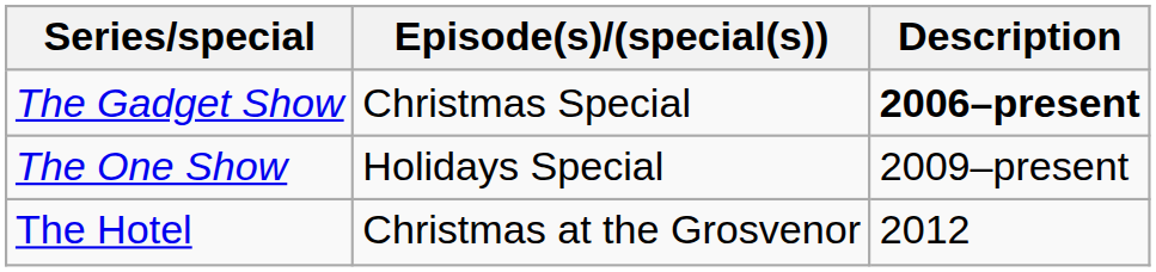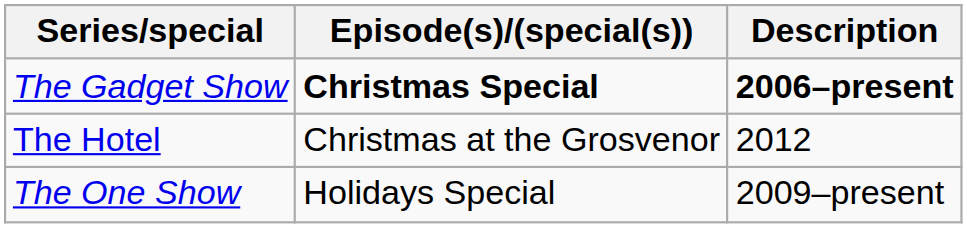 <table class="wikitable sortable">
 <tr>
 <th>Series/special</th>
 <th>Episode(s)/(special(s))</th>
 <th>Description</th>
 </tr>
 <tr>
 <td><em><a href='#'>The Gadget Show</a></em></td>
-<td>Christmas Special</td>
+<td><strong>Christmas Special</strong></td>
 <td><strong>2006–present</strong></td>
+</tr>
+<tr>
+<td><a href='#'>The Hotel</a></td>
+<td>Christmas at the Grosvenor</td>
+<td>2012</td>
 </tr>
 <tr>
 <td><em><a href='#'>The One Show</a></em></td>
 <td>Holidays Special</td>
 <td>2009–present</td>
 </tr>
-<tr>
-<td><a href='#'>The Hotel</a></td>
-<td>Christmas at the Grosvenor</td>
-<td>2012</td>
-</tr>
 </table>
